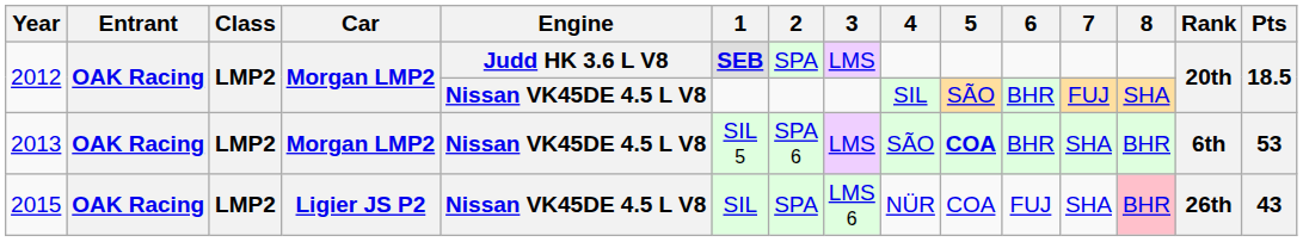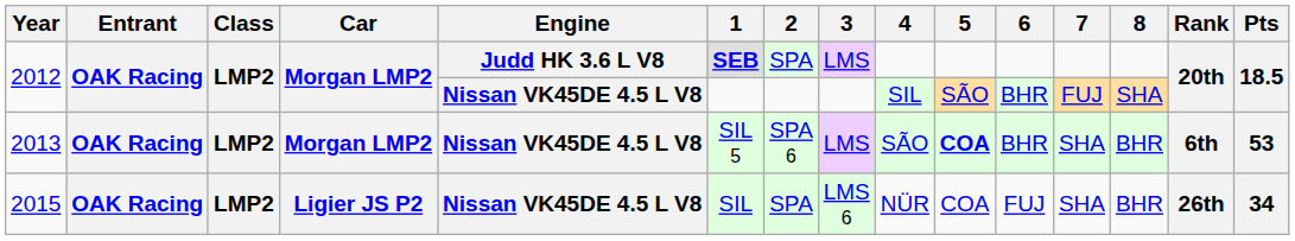 <table class="wikitable" style="text-align:center; font-size:90%">
 <tr>
 <th>Year</th>
 <th>Entrant</th>
 <th>Class</th>
 <th>Car</th>
 <th>Engine</th>
 <th>1</th>
 <th>2</th>
 <th>3</th>
 <th>4</th>
 <th>5</th>
 <th>6</th>
 <th>7</th>
 <th>8</th>
 <th>Rank</th>
 <th>Pts</th>
 </tr>
 <tr>
 <td rowspan=2><a href='#'>2012</a></td>
 <th rowspan=2><a href='#'>OAK Racing</a></th>
 <th rowspan=2>LMP2</th>
 <th rowspan=2><a href='#'>Morgan LMP2</a></th>
 <th><a href='#'>Judd</a> HK 3.6 L V8</th>
 <td style="background:#DFDFDF;"><strong><a href='#'>SEB</a></strong><br></td>
 <td style="background:#DFFFDF;"><a href='#'>SPA</a><br></td>
 <td style="background:#EFCFFF;"><a href='#'>LMS</a><br></td>
 <td></td>
 <td></td>
 <td></td>
 <td></td>
 <td></td>
 <th rowspan=2>20th</th>
 <th rowspan=2>18.5</th>
 </tr>
 <tr>
 <th><a href='#'>Nissan</a> VK45DE 4.5 L V8</th>
 <td></td>
 <td></td>
 <td></td>
 <td style="background:#DFFFDF;"><a href='#'>SIL</a><br></td>
 <td style="background:#FFDF9F;"><a href='#'>SÃO</a><br></td>
 <td style="background:#DFFFDF;"><a href='#'>BHR</a><br></td>
 <td style="background:#FFDF9F;"><a href='#'>FUJ</a><br></td>
 <td style="background:#FFDF9F;"><a href='#'>SHA</a><br></td>
 </tr>
 <tr>
 <td><a href='#'>2013</a></td>
 <th><a href='#'>OAK Racing</a></th>
 <th>LMP2</th>
 <th><a href='#'>Morgan LMP2</a></th>
 <th><a href='#'>Nissan</a> VK45DE 4.5 L V8</th>
 <td style="background:#DFFFDF;"><a href='#'>SIL</a><br><small>5</small></td>
 <td style="background:#DFFFDF;"><a href='#'>SPA</a><br><small>6</small></td>
 <td style="background:#EFCFFF;"><a href='#'>LMS</a><br></td>
 <td style="background:#DFFFDF;"><a href='#'>SÃO</a><br></td>
 <td style="background:#DFFFDF;"><strong><a href='#'>COA</a><br></strong></td>
 <td style="background:#DFFFDF;"><a href='#'>BHR</a><br></td>
 <td style="background:#DFFFDF;"><a href='#'>SHA</a><br></td>
 <td style="background:#DFFFDF;"><a href='#'>BHR</a><br></td>
 <th>6th</th>
 <th>53</th>
 </tr>
 <tr>
 <td><a href='#'>2015</a></td>
 <th><a href='#'>OAK Racing</a></th>
 <th>LMP2</th>
 <th><a href='#'>Ligier JS P2</a></th>
 <th><a href='#'>Nissan</a> VK45DE 4.5 L V8</th>
 <td style="background:#DFFFDF;"><a href='#'>SIL</a><br></td>
 <td style="background:#DFFFDF;"><a href='#'>SPA</a><br></td>
 <td style="background:#DFFFDF;"><a href='#'>LMS</a><br><small>6</small></td>
 <td><a href='#'>NÜR</a></td>
 <td><a href='#'>COA</a></td>
 <td><a href='#'>FUJ</a></td>
 <td><a href='#'>SHA</a></td>
-<td style="background: pink;"><a href='#'>BHR</a></td>
+<td><a href='#'>BHR</a></td>
 <th>26th</th>
-<th>43</th>
+<th>34</th>
 </tr>
 </table>
